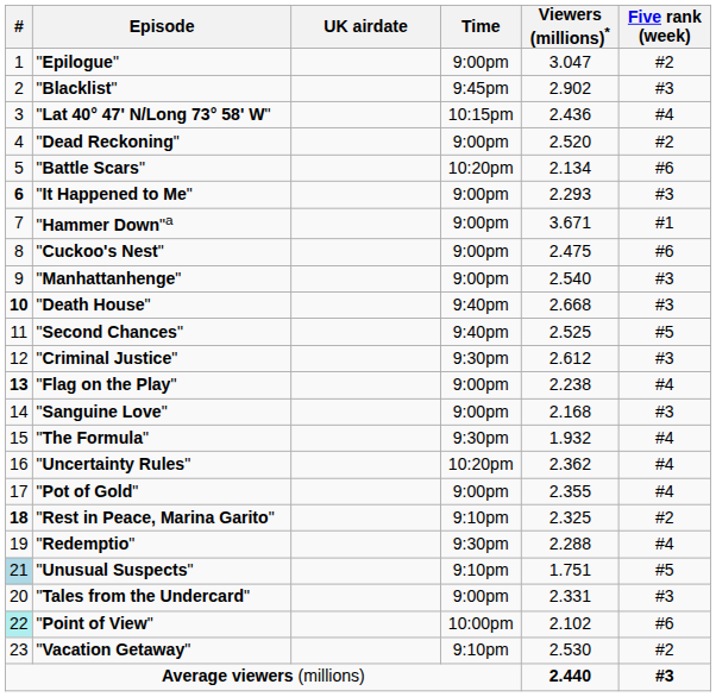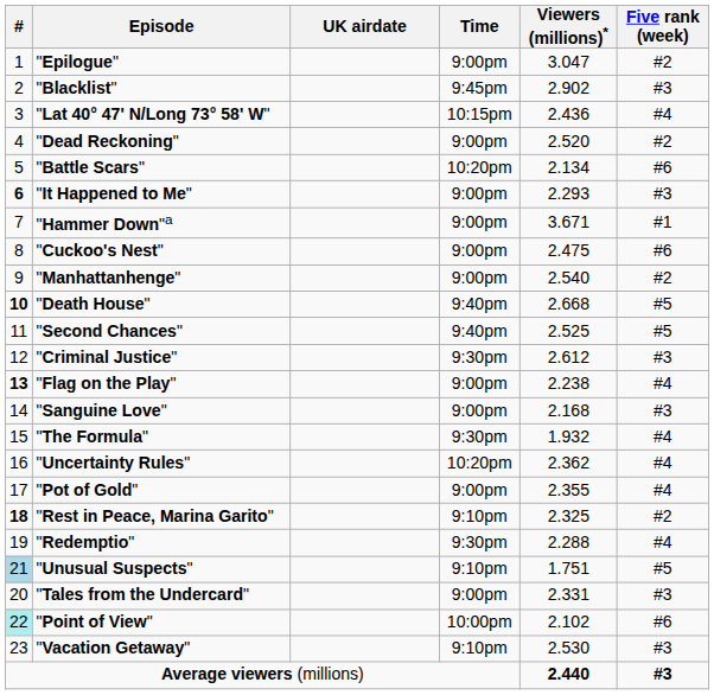 <table style="text-align:center;" class="wikitable">
 <tr>
 <th style="padding:0 8px;">#</th>
 <th style="width:240px;">Episode</th>
 <th style="width:135px;">UK airdate</th>
 <th style="width:70px;">Time</th>
 <th style="padding:0 8px;">Viewers<br>(millions)<sup>*</sup></th>
 <th style="padding:0 8px;"><a href='#'>Five</a> rank<br>(week)</th>
 </tr>
 <tr>
 <td>1</td>
 <td style="text-align:left">"<strong>Epilogue</strong>"</td>
 <td></td>
 <td>9:00pm</td>
 <td>3.047</td>
 <td>#2</td>
 </tr>
 <tr>
 <td>2</td>
 <td style="text-align:left">"<strong>Blacklist</strong>"</td>
 <td></td>
 <td>9:45pm</td>
 <td>2.902</td>
 <td>#3</td>
 </tr>
 <tr>
 <td>3</td>
 <td style="text-align:left">"<strong>Lat 40° 47' N/Long 73° 58' W</strong>"</td>
 <td></td>
 <td>10:15pm</td>
 <td>2.436</td>
 <td>#4</td>
 </tr>
 <tr>
 <td>4</td>
 <td style="text-align:left">"<strong>Dead Reckoning</strong>"</td>
 <td></td>
 <td>9:00pm</td>
 <td>2.520</td>
 <td>#2</td>
 </tr>
 <tr>
 <td>5</td>
 <td style="text-align:left">"<strong>Battle Scars</strong>"</td>
 <td></td>
 <td>10:20pm</td>
 <td>2.134</td>
 <td>#6</td>
 </tr>
 <tr>
 <td><strong>6</strong></td>
 <td style="text-align:left">"<strong>It Happened to Me</strong>"</td>
 <td></td>
 <td>9:00pm</td>
 <td>2.293</td>
 <td>#3</td>
 </tr>
 <tr>
 <td>7</td>
 <td style="text-align:left">"<strong>Hammer Down</strong>"<sup>a</sup></td>
 <td></td>
 <td>9:00pm</td>
 <td>3.671</td>
 <td>#1</td>
 </tr>
 <tr>
 <td>8</td>
 <td style="text-align:left">"<strong>Cuckoo's Nest</strong>"</td>
 <td></td>
 <td>9:00pm</td>
 <td>2.475</td>
 <td>#6</td>
 </tr>
 <tr>
 <td>9</td>
 <td style="text-align:left">"<strong>Manhattanhenge</strong>"</td>
 <td></td>
 <td>9:00pm</td>
 <td>2.540</td>
-<td>#3</td>
+<td>#2</td>
 </tr>
 <tr>
 <td><strong>10</strong></td>
 <td style="text-align:left">"<strong>Death House</strong>"</td>
 <td></td>
 <td>9:40pm</td>
 <td>2.668</td>
-<td>#3</td>
+<td>#5</td>
 </tr>
 <tr>
 <td>11</td>
 <td style="text-align:left">"<strong>Second Chances</strong>"</td>
 <td></td>
 <td>9:40pm</td>
 <td>2.525</td>
 <td>#5</td>
 </tr>
 <tr>
 <td>12</td>
 <td style="text-align:left">"<strong>Criminal Justice</strong>"</td>
 <td></td>
 <td>9:30pm</td>
 <td>2.612</td>
 <td>#3</td>
 </tr>
 <tr>
 <td><strong>13</strong></td>
 <td style="text-align:left">"<strong>Flag on the Play</strong>"</td>
 <td></td>
 <td>9:00pm</td>
 <td>2.238</td>
 <td>#4</td>
 </tr>
 <tr>
 <td>14</td>
 <td style="text-align:left">"<strong>Sanguine Love</strong>"</td>
 <td></td>
 <td>9:00pm</td>
 <td>2.168</td>
 <td>#3</td>
 </tr>
 <tr>
 <td>15</td>
 <td style="text-align:left">"<strong>The Formula</strong>"</td>
 <td></td>
 <td>9:30pm</td>
 <td>1.932</td>
 <td>#4</td>
 </tr>
 <tr>
 <td>16</td>
 <td style="text-align:left">"<strong>Uncertainty Rules</strong>"</td>
 <td></td>
 <td>10:20pm</td>
 <td>2.362</td>
 <td>#4</td>
 </tr>
 <tr>
 <td>17</td>
 <td style="text-align:left">"<strong>Pot of Gold</strong>"</td>
 <td></td>
 <td>9:00pm</td>
 <td>2.355</td>
 <td>#4</td>
 </tr>
 <tr>
 <td><strong>18</strong></td>
 <td style="text-align:left">"<strong>Rest in Peace, Marina Garito</strong>"</td>
 <td></td>
 <td>9:10pm</td>
 <td>2.325</td>
 <td>#2</td>
 </tr>
 <tr>
 <td>19</td>
 <td style="text-align:left">"<strong>Redemptio</strong>"</td>
 <td></td>
 <td>9:30pm</td>
 <td>2.288</td>
 <td>#4</td>
 </tr>
 <tr>
 <td style="background: lightblue;">21</td>
 <td style="text-align:left">"<strong>Unusual Suspects</strong>"</td>
 <td></td>
 <td>9:10pm</td>
 <td>1.751</td>
 <td>#5</td>
 </tr>
 <tr>
 <td>20</td>
 <td style="text-align:left">"<strong>Tales from the Undercard</strong>"</td>
 <td></td>
 <td>9:00pm</td>
 <td>2.331</td>
 <td>#3</td>
 </tr>
 <tr>
 <td style="background: paleturquoise;">22</td>
 <td style="text-align:left">"<strong>Point of View</strong>"</td>
 <td></td>
 <td>10:00pm</td>
 <td>2.102</td>
 <td>#6</td>
 </tr>
 <tr>
 <td>23</td>
 <td style="text-align:left">"<strong>Vacation Getaway</strong>"</td>
 <td></td>
 <td>9:10pm</td>
 <td>2.530</td>
-<td>#2</td>
+<td>#3</td>
 </tr>
 <tr>
 <td style="text-align:center" colspan=4><strong>Average viewers</strong> (millions)</td>
 <td><strong>2.440</strong></td>
 <td><strong>#3</strong></td>
 </tr>
 </table>
